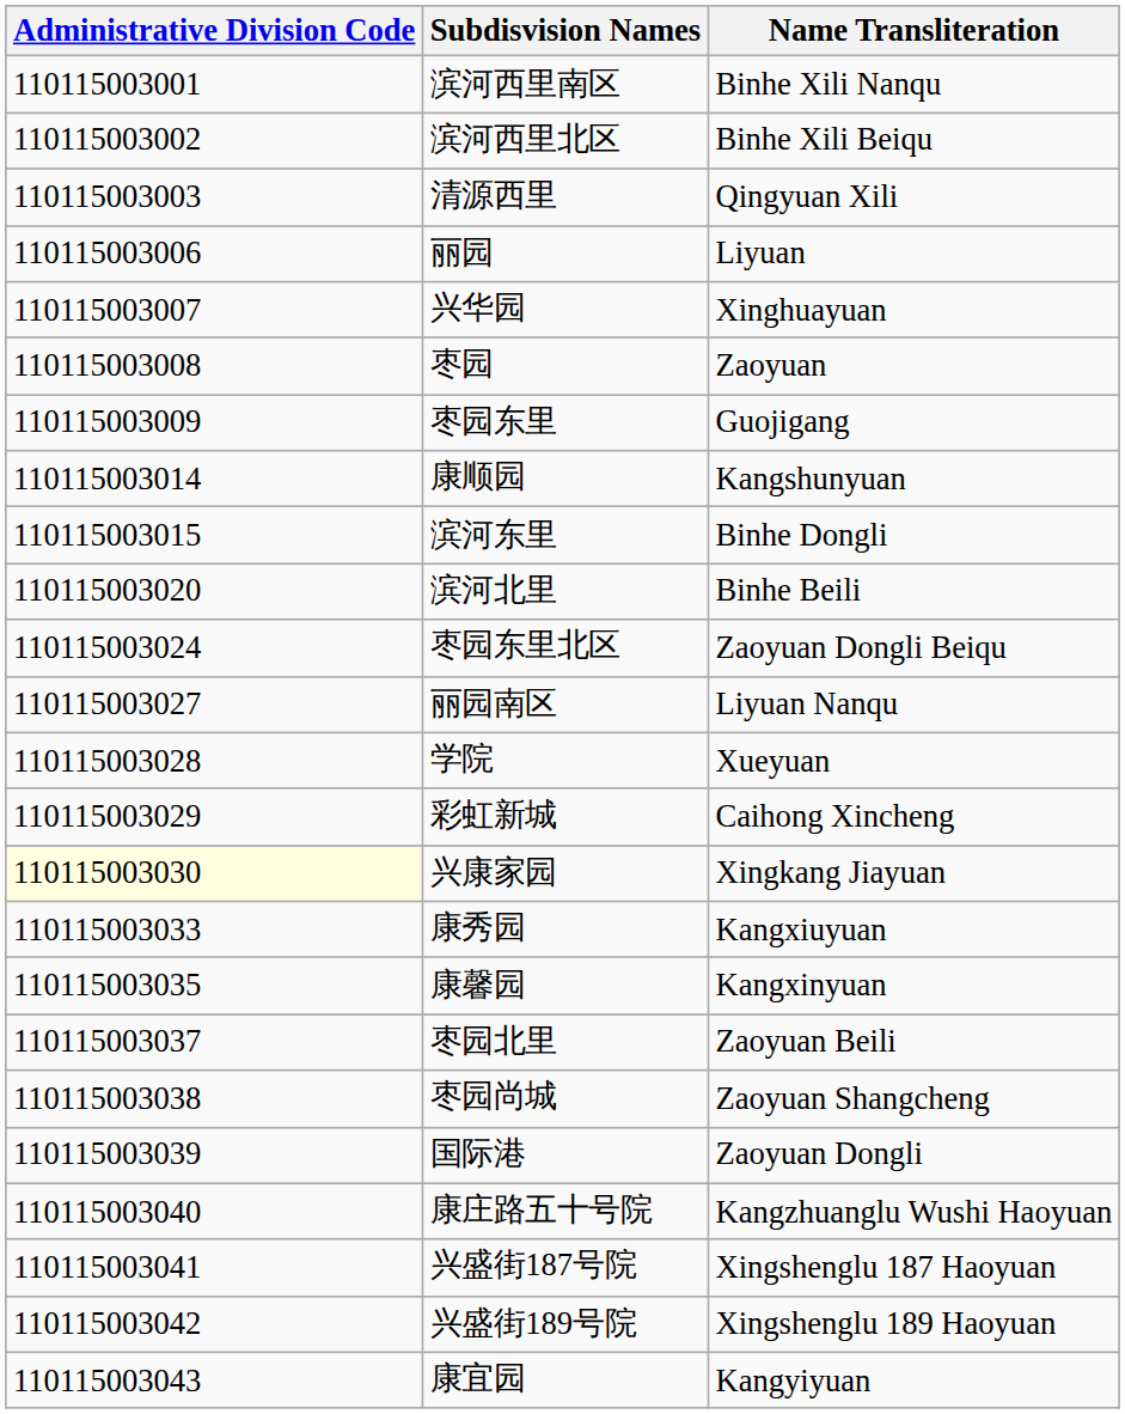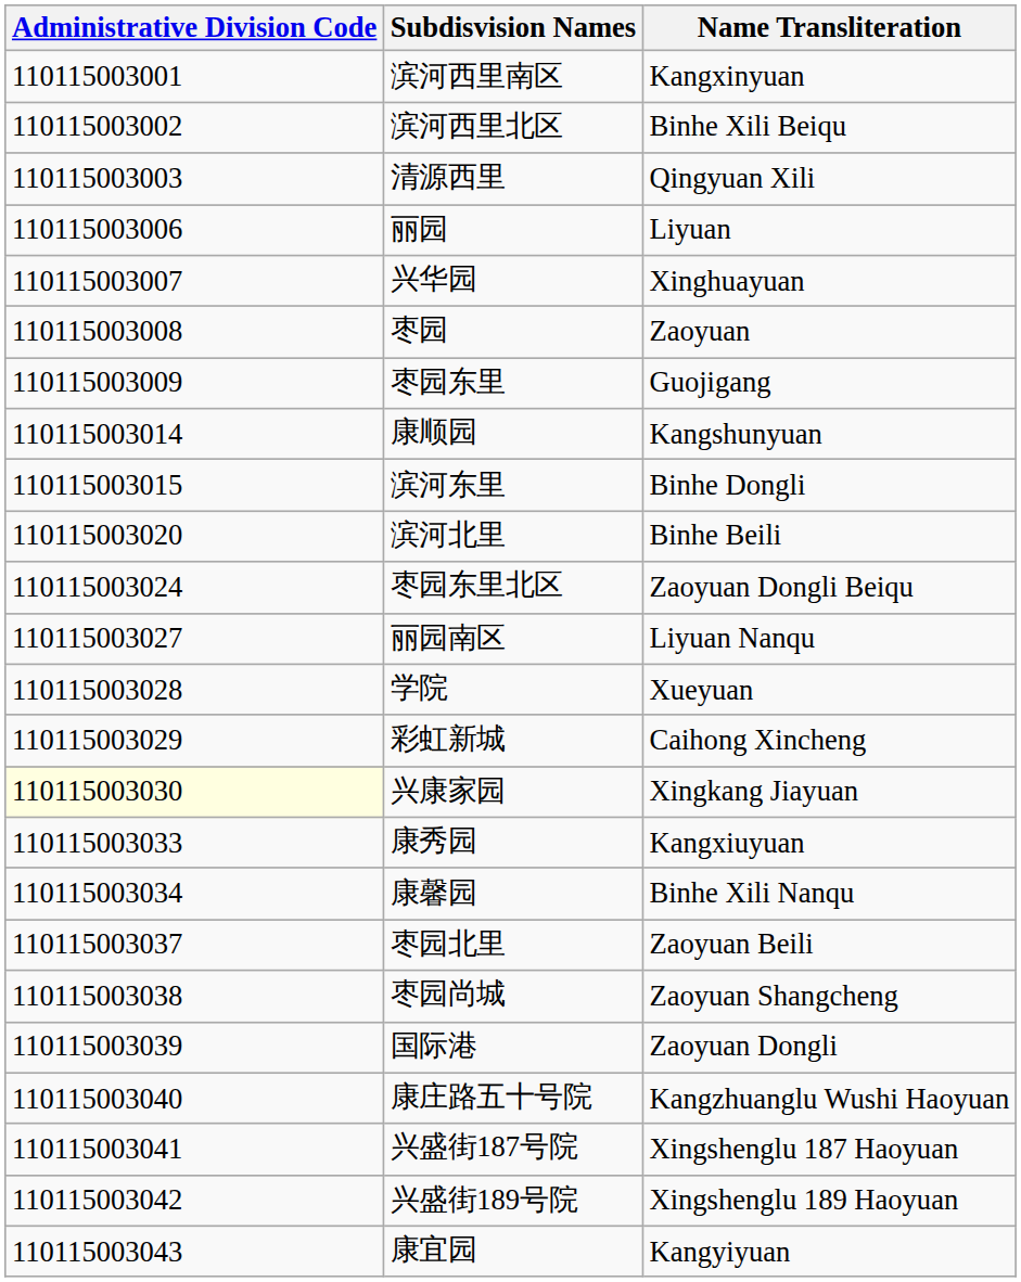 <table class="wikitable sortable">
 <tr>
 <th><a href='#'>Administrative Division Code</a></th>
 <th>Subdisvision Names</th>
 <th>Name Transliteration</th>
 </tr>
 <tr>
 <td>110115003001</td>
 <td>滨河西里南区</td>
-<td>Binhe Xili Nanqu</td>
+<td>Kangxinyuan</td>
 </tr>
 <tr>
 <td>110115003002</td>
 <td>滨河西里北区</td>
 <td>Binhe Xili Beiqu</td>
 </tr>
 <tr>
 <td>110115003003</td>
 <td>清源西里</td>
 <td>Qingyuan Xili</td>
 </tr>
 <tr>
 <td>110115003006</td>
 <td>丽园</td>
 <td>Liyuan</td>
 </tr>
 <tr>
 <td>110115003007</td>
 <td>兴华园</td>
 <td>Xinghuayuan</td>
 </tr>
 <tr>
 <td>110115003008</td>
 <td>枣园</td>
 <td>Zaoyuan</td>
 </tr>
 <tr>
 <td>110115003009</td>
 <td>枣园东里</td>
 <td>Guojigang</td>
 </tr>
 <tr>
 <td>110115003014</td>
 <td>康顺园</td>
 <td>Kangshunyuan</td>
 </tr>
 <tr>
 <td>110115003015</td>
 <td>滨河东里</td>
 <td>Binhe Dongli</td>
 </tr>
 <tr>
 <td>110115003020</td>
 <td>滨河北里</td>
 <td>Binhe Beili</td>
 </tr>
 <tr>
 <td>110115003024</td>
 <td>枣园东里北区</td>
 <td>Zaoyuan Dongli Beiqu</td>
 </tr>
 <tr>
 <td>110115003027</td>
 <td>丽园南区</td>
 <td>Liyuan Nanqu</td>
 </tr>
 <tr>
 <td>110115003028</td>
 <td>学院</td>
 <td>Xueyuan</td>
 </tr>
 <tr>
 <td>110115003029</td>
 <td>彩虹新城</td>
 <td>Caihong Xincheng</td>
 </tr>
 <tr>
 <td style="background: lightyellow;">110115003030</td>
 <td>兴康家园</td>
 <td>Xingkang Jiayuan</td>
 </tr>
 <tr>
 <td>110115003033</td>
 <td>康秀园</td>
 <td>Kangxiuyuan</td>
 </tr>
 <tr>
-<td>110115003035</td>
+<td>110115003034</td>
 <td>康馨园</td>
-<td>Kangxinyuan</td>
+<td>Binhe Xili Nanqu</td>
 </tr>
 <tr>
 <td>110115003037</td>
 <td>枣园北里</td>
 <td>Zaoyuan Beili</td>
 </tr>
 <tr>
 <td>110115003038</td>
 <td>枣园尚城</td>
 <td>Zaoyuan Shangcheng</td>
 </tr>
 <tr>
 <td>110115003039</td>
 <td>国际港</td>
 <td>Zaoyuan Dongli</td>
 </tr>
 <tr>
 <td>110115003040</td>
 <td>康庄路五十号院</td>
 <td>Kangzhuanglu Wushi Haoyuan</td>
 </tr>
 <tr>
 <td>110115003041</td>
 <td>兴盛街187号院</td>
 <td>Xingshenglu 187 Haoyuan</td>
 </tr>
 <tr>
 <td>110115003042</td>
 <td>兴盛街189号院</td>
 <td>Xingshenglu 189 Haoyuan</td>
 </tr>
 <tr>
 <td>110115003043</td>
 <td>康宜园</td>
 <td>Kangyiyuan</td>
 </tr>
 </table>
